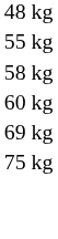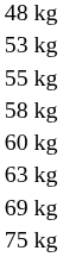 <table>
 <tr>
 <td>48 kg<br></td>
+<td></td>
+<td></td>
+<td></td>
+</tr>
+<tr>
+<td>53 kg<br></td>
 <td></td>
 <td></td>
 <td></td>
 </tr>
 <tr>
 <td>55 kg<br></td>
 <td></td>
 <td></td>
 <td></td>
 </tr>
 <tr>
 <td>58 kg<br></td>
 <td></td>
 <td></td>
 <td></td>
 </tr>
 <tr>
 <td>60 kg<br></td>
 <td></td>
 <td></td>
 <td></td>
 </tr>
 <tr>
+<td>63 kg<br></td>
+<td></td>
+<td></td>
+<td></td>
+</tr>
+<tr>
 <td>69 kg<br></td>
 <td></td>
 <td></td>
 <td></td>
 </tr>
 <tr>
 <td>75 kg<br></td>
 <td></td>
 <td></td>
 <td></td>
 </tr>
 </table>
